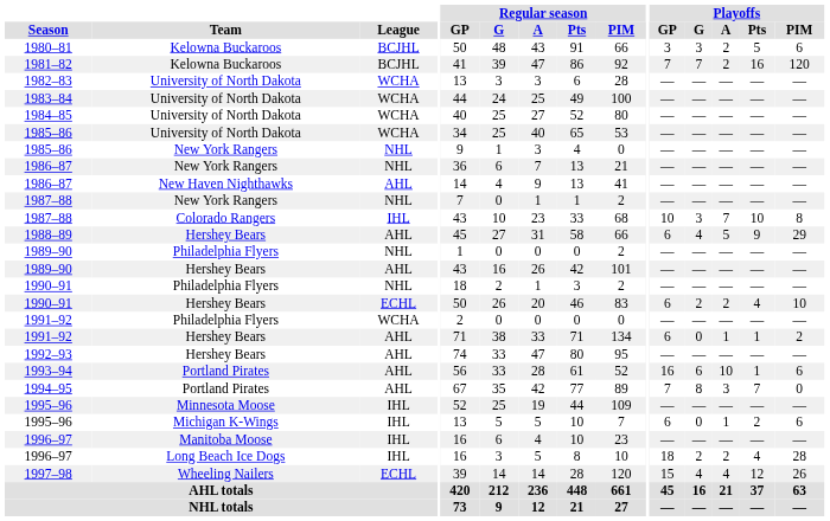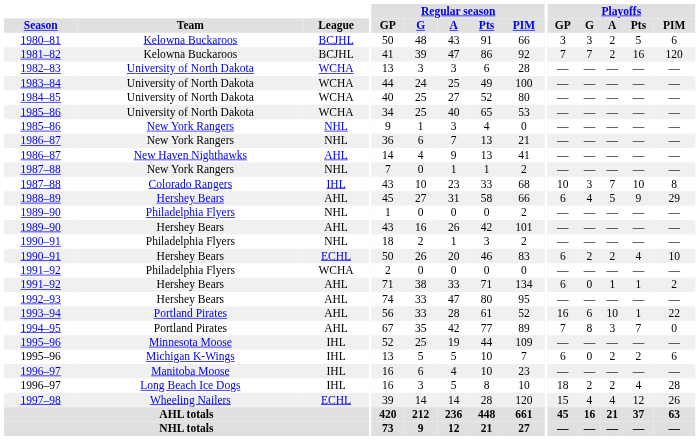 <table border="0" cellpadding="1" cellspacing="0" style="text-align:center; width:60em">
 <tr bgcolor="#e0e0e0">
 <th colspan="3" bgcolor="#ffffff"></th>
 <th rowspan="100" bgcolor="#ffffff"></th>
 <th colspan="5"><a href='#'>Regular season</a></th>
 <th rowspan="100" bgcolor="#ffffff"></th>
 <th colspan="5"><a href='#'>Playoffs</a></th>
 </tr>
 <tr bgcolor="#e0e0e0">
 <th><a href='#'>Season</a></th>
 <th>Team</th>
 <th>League</th>
 <th>GP</th>
 <th><a href='#'>G</a></th>
 <th><a href='#'>A</a></th>
 <th><a href='#'>Pts</a></th>
 <th><a href='#'>PIM</a></th>
 <th>GP</th>
 <th>G</th>
 <th>A</th>
 <th>Pts</th>
 <th>PIM</th>
 </tr>
 <tr>
 <td><a href='#'>1980–81</a></td>
 <td><a href='#'>Kelowna Buckaroos</a></td>
 <td><a href='#'>BCJHL</a></td>
 <td>50</td>
 <td>48</td>
 <td>43</td>
 <td>91</td>
 <td>66</td>
 <td>3</td>
 <td>3</td>
 <td>2</td>
 <td>5</td>
 <td>6</td>
 </tr>
 <tr bgcolor="#f0f0f0">
 <td><a href='#'>1981–82</a></td>
 <td>Kelowna Buckaroos</td>
 <td>BCJHL</td>
 <td>41</td>
 <td>39</td>
 <td>47</td>
 <td>86</td>
 <td>92</td>
 <td>7</td>
 <td>7</td>
 <td>2</td>
 <td>16</td>
 <td>120</td>
 </tr>
 <tr>
 <td><a href='#'>1982–83</a></td>
 <td><a href='#'>University of North Dakota</a></td>
 <td><a href='#'>WCHA</a></td>
 <td>13</td>
 <td>3</td>
 <td>3</td>
 <td>6</td>
 <td>28</td>
 <td>—</td>
 <td>—</td>
 <td>—</td>
 <td>—</td>
 <td>—</td>
 </tr>
 <tr bgcolor="#f0f0f0">
 <td><a href='#'>1983–84</a></td>
 <td>University of North Dakota</td>
 <td>WCHA</td>
 <td>44</td>
 <td>24</td>
 <td>25</td>
 <td>49</td>
 <td>100</td>
 <td>—</td>
 <td>—</td>
 <td>—</td>
 <td>—</td>
 <td>—</td>
 </tr>
 <tr>
 <td><a href='#'>1984–85</a></td>
 <td>University of North Dakota</td>
 <td>WCHA</td>
 <td>40</td>
 <td>25</td>
 <td>27</td>
 <td>52</td>
 <td>80</td>
 <td>—</td>
 <td>—</td>
 <td>—</td>
 <td>—</td>
 <td>—</td>
 </tr>
 <tr bgcolor="#f0f0f0">
 <td><a href='#'>1985–86</a></td>
 <td>University of North Dakota</td>
 <td>WCHA</td>
 <td>34</td>
 <td>25</td>
 <td>40</td>
 <td>65</td>
 <td>53</td>
 <td>—</td>
 <td>—</td>
 <td>—</td>
 <td>—</td>
 <td>—</td>
 </tr>
 <tr>
 <td><a href='#'>1985–86</a></td>
 <td><a href='#'>New York Rangers</a></td>
 <td><a href='#'>NHL</a></td>
 <td>9</td>
 <td>1</td>
 <td>3</td>
 <td>4</td>
 <td>0</td>
 <td>—</td>
 <td>—</td>
 <td>—</td>
 <td>—</td>
 <td>—</td>
 </tr>
 <tr bgcolor="#f0f0f0">
 <td><a href='#'>1986–87</a></td>
 <td>New York Rangers</td>
 <td>NHL</td>
 <td>36</td>
 <td>6</td>
 <td>7</td>
 <td>13</td>
 <td>21</td>
 <td>—</td>
 <td>—</td>
 <td>—</td>
 <td>—</td>
 <td>—</td>
 </tr>
 <tr>
 <td><a href='#'>1986–87</a></td>
 <td><a href='#'>New Haven Nighthawks</a></td>
 <td><a href='#'>AHL</a></td>
 <td>14</td>
 <td>4</td>
 <td>9</td>
 <td>13</td>
 <td>41</td>
 <td>—</td>
 <td>—</td>
 <td>—</td>
 <td>—</td>
 <td>—</td>
 </tr>
 <tr bgcolor="#f0f0f0">
 <td><a href='#'>1987–88</a></td>
 <td>New York Rangers</td>
 <td>NHL</td>
 <td>7</td>
 <td>0</td>
 <td>1</td>
 <td>1</td>
 <td>2</td>
 <td>—</td>
 <td>—</td>
 <td>—</td>
 <td>—</td>
 <td>—</td>
 </tr>
 <tr>
 <td><a href='#'>1987–88</a></td>
 <td><a href='#'>Colorado Rangers</a></td>
 <td><a href='#'>IHL</a></td>
 <td>43</td>
 <td>10</td>
 <td>23</td>
 <td>33</td>
 <td>68</td>
 <td>10</td>
 <td>3</td>
 <td>7</td>
 <td>10</td>
 <td>8</td>
 </tr>
 <tr bgcolor="#f0f0f0">
 <td><a href='#'>1988–89</a></td>
 <td><a href='#'>Hershey Bears</a></td>
 <td>AHL</td>
 <td>45</td>
 <td>27</td>
 <td>31</td>
 <td>58</td>
 <td>66</td>
 <td>6</td>
 <td>4</td>
 <td>5</td>
 <td>9</td>
 <td>29</td>
 </tr>
 <tr>
 <td><a href='#'>1989–90</a></td>
 <td><a href='#'>Philadelphia Flyers</a></td>
 <td>NHL</td>
 <td>1</td>
 <td>0</td>
 <td>0</td>
 <td>0</td>
 <td>2</td>
 <td>—</td>
 <td>—</td>
 <td>—</td>
 <td>—</td>
 <td>—</td>
 </tr>
 <tr bgcolor="#f0f0f0">
 <td><a href='#'>1989–90</a></td>
 <td>Hershey Bears</td>
 <td>AHL</td>
 <td>43</td>
 <td>16</td>
 <td>26</td>
 <td>42</td>
 <td>101</td>
 <td>—</td>
 <td>—</td>
 <td>—</td>
 <td>—</td>
 <td>—</td>
 </tr>
 <tr>
 <td><a href='#'>1990–91</a></td>
 <td>Philadelphia Flyers</td>
 <td>NHL</td>
 <td>18</td>
 <td>2</td>
 <td>1</td>
 <td>3</td>
 <td>2</td>
 <td>—</td>
 <td>—</td>
 <td>—</td>
 <td>—</td>
 <td>—</td>
 </tr>
 <tr bgcolor="#f0f0f0">
 <td><a href='#'>1990–91</a></td>
 <td>Hershey Bears</td>
 <td><a href='#'>ECHL</a></td>
 <td>50</td>
 <td>26</td>
 <td>20</td>
 <td>46</td>
 <td>83</td>
 <td>6</td>
 <td>2</td>
 <td>2</td>
 <td>4</td>
 <td>10</td>
 </tr>
 <tr>
 <td><a href='#'>1991–92</a></td>
 <td>Philadelphia Flyers</td>
 <td>WCHA</td>
 <td>2</td>
 <td>0</td>
 <td>0</td>
 <td>0</td>
 <td>0</td>
 <td>—</td>
 <td>—</td>
 <td>—</td>
 <td>—</td>
 <td>—</td>
 </tr>
 <tr bgcolor="#f0f0f0">
 <td><a href='#'>1991–92</a></td>
 <td>Hershey Bears</td>
 <td>AHL</td>
 <td>71</td>
 <td>38</td>
 <td>33</td>
 <td>71</td>
 <td>134</td>
 <td>6</td>
 <td>0</td>
 <td>1</td>
 <td>1</td>
 <td>2</td>
 </tr>
 <tr>
 <td><a href='#'>1992–93</a></td>
 <td>Hershey Bears</td>
 <td>AHL</td>
 <td>74</td>
 <td>33</td>
 <td>47</td>
 <td>80</td>
 <td>95</td>
 <td>—</td>
 <td>—</td>
 <td>—</td>
 <td>—</td>
 <td>—</td>
 </tr>
 <tr bgcolor="#f0f0f0">
 <td><a href='#'>1993–94</a></td>
 <td><a href='#'>Portland Pirates</a></td>
 <td>AHL</td>
 <td>56</td>
 <td>33</td>
 <td>28</td>
 <td>61</td>
 <td>52</td>
 <td>16</td>
 <td>6</td>
 <td>10</td>
 <td>1</td>
-<td>6</td>
+<td>22</td>
 </tr>
 <tr>
 <td><a href='#'>1994–95</a></td>
 <td>Portland Pirates</td>
 <td>AHL</td>
 <td>67</td>
 <td>35</td>
 <td>42</td>
 <td>77</td>
 <td>89</td>
 <td>7</td>
 <td>8</td>
 <td>3</td>
 <td>7</td>
 <td>0</td>
 </tr>
 <tr bgcolor="#f0f0f0">
 <td><a href='#'>1995–96</a></td>
 <td><a href='#'>Minnesota Moose</a></td>
 <td>IHL</td>
 <td>52</td>
 <td>25</td>
 <td>19</td>
 <td>44</td>
 <td>109</td>
 <td>—</td>
 <td>—</td>
 <td>—</td>
 <td>—</td>
 <td>—</td>
 </tr>
 <tr>
 <td>1995–96</td>
 <td><a href='#'>Michigan K-Wings</a></td>
 <td>IHL</td>
 <td>13</td>
 <td>5</td>
 <td>5</td>
 <td>10</td>
 <td>7</td>
 <td>6</td>
 <td>0</td>
-<td>1</td>
+<td>2</td>
 <td>2</td>
 <td>6</td>
 </tr>
 <tr bgcolor="#f0f0f0">
 <td><a href='#'>1996–97</a></td>
 <td><a href='#'>Manitoba Moose</a></td>
 <td>IHL</td>
 <td>16</td>
 <td>6</td>
 <td>4</td>
 <td>10</td>
 <td>23</td>
 <td>—</td>
 <td>—</td>
 <td>—</td>
 <td>—</td>
 <td>—</td>
 </tr>
 <tr>
 <td>1996–97</td>
 <td><a href='#'>Long Beach Ice Dogs</a></td>
 <td>IHL</td>
 <td>16</td>
 <td>3</td>
 <td>5</td>
 <td>8</td>
 <td>10</td>
 <td>18</td>
 <td>2</td>
 <td>2</td>
 <td>4</td>
 <td>28</td>
 </tr>
 <tr bgcolor="#f0f0f0">
 <td><a href='#'>1997–98</a></td>
 <td><a href='#'>Wheeling Nailers</a></td>
 <td><a href='#'>ECHL</a></td>
 <td>39</td>
 <td>14</td>
 <td>14</td>
 <td>28</td>
 <td>120</td>
 <td>15</td>
 <td>4</td>
 <td>4</td>
 <td>12</td>
 <td>26</td>
 </tr>
 <tr bgcolor="#e0e0e0">
 <th colspan="3">AHL totals</th>
 <th>420</th>
 <th>212</th>
 <th>236</th>
 <th>448</th>
 <th>661</th>
 <th>45</th>
 <th>16</th>
 <th>21</th>
 <th>37</th>
 <th>63</th>
 </tr>
 <tr bgcolor="#e0e0e0">
 <th colspan="3">NHL totals</th>
 <th>73</th>
 <th>9</th>
 <th>12</th>
 <th>21</th>
 <th>27</th>
 <th>—</th>
 <th>—</th>
 <th>—</th>
 <th>—</th>
 <th>—</th>
 </tr>
 </table>
